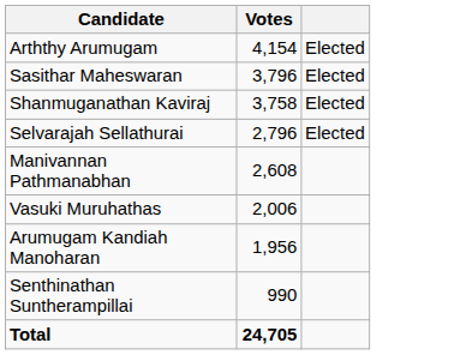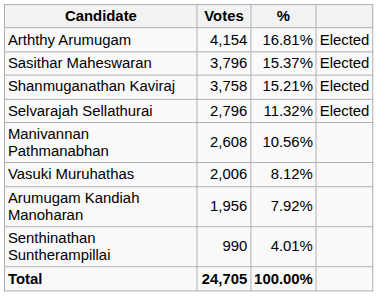 <table class="wikitable" border="1" style="text-align:right;">
 <tr>
 <th align=left width="200">Candidate</th>
 <th align=left width="50">Votes</th>
+<th align=left width="40">%</th>
 <th align=left width="50"></th>
 </tr>
 <tr>
 <td align=left>Arththy Arumugam</td>
 <td>4,154</td>
+<td>16.81%</td>
 <td align=left>Elected</td>
 </tr>
 <tr>
 <td align=left>Sasithar Maheswaran</td>
 <td>3,796</td>
+<td>15.37%</td>
 <td align=left>Elected</td>
 </tr>
 <tr>
 <td align=left>Shanmuganathan Kaviraj</td>
 <td>3,758</td>
+<td>15.21%</td>
 <td align=left>Elected</td>
 </tr>
 <tr>
 <td align=left>Selvarajah Sellathurai</td>
 <td>2,796</td>
+<td>11.32%</td>
 <td align=left>Elected</td>
 </tr>
 <tr>
 <td align=left>Manivannan Pathmanabhan</td>
 <td>2,608</td>
+<td>10.56%</td>
 <td></td>
 </tr>
 <tr>
 <td align=left>Vasuki Muruhathas</td>
 <td>2,006</td>
+<td>8.12%</td>
 <td></td>
 </tr>
 <tr>
 <td align=left>Arumugam Kandiah Manoharan</td>
 <td>1,956</td>
+<td>7.92%</td>
 <td></td>
 </tr>
 <tr>
 <td align=left>Senthinathan Suntherampillai</td>
 <td>990</td>
+<td>4.01%</td>
 <td></td>
 </tr>
 <tr>
 <td align=left><strong>Total</strong></td>
 <td><strong>24,705</strong></td>
+<td><strong>100.00%</strong></td>
 <td></td>
 </tr>
 </table>
